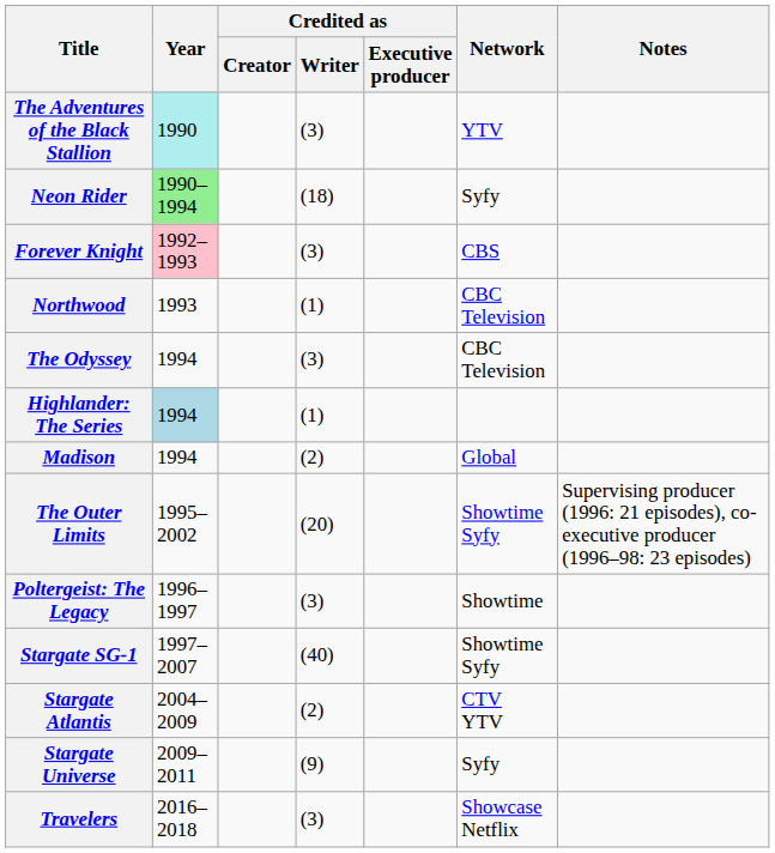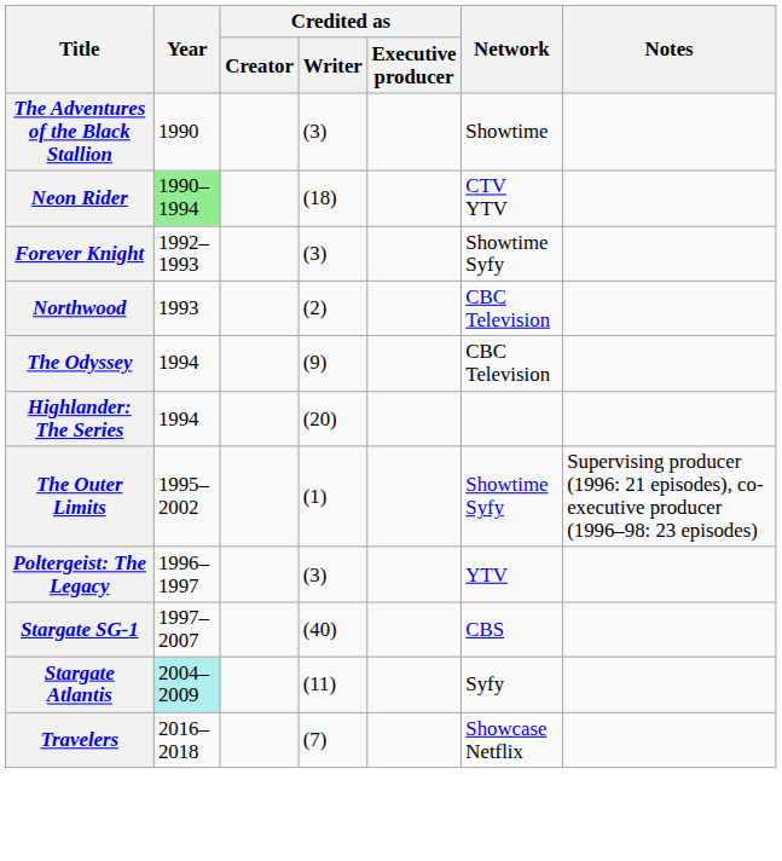 <table class="wikitable plainrowheaders sortable">
 <tr>
 <th rowspan="2" scope="col">Title</th>
 <th rowspan="2" scope="col">Year</th>
 <th colspan="3" scope="col">Credited as</th>
 <th rowspan="2" scope="col">Network</th>
 <th rowspan="2" scope="col" class="unsortable">Notes</th>
 </tr>
 <tr>
 <th>Creator</th>
 <th>Writer</th>
 <th>Executive<br>producer</th>
 </tr>
 <tr>
 <th scope=row><em><a href='#'>The Adventures of the Black Stallion</a></em></th>
-<td style="background: paleturquoise;">1990</td>
+<td>1990</td>
 <td></td>
 <td> (3)</td>
 <td></td>
-<td><a href='#'>YTV</a></td>
+<td>Showtime</td>
 <td></td>
 </tr>
 <tr>
 <th scope=row><em><a href='#'>Neon Rider</a></em></th>
 <td style="background: lightgreen;">1990–1994</td>
 <td></td>
 <td> (18)</td>
 <td></td>
-<td>Syfy</td>
+<td><a href='#'>CTV</a><br>YTV</td>
 <td></td>
 </tr>
 <tr>
 <th scope=row><em><a href='#'>Forever Knight</a></em></th>
-<td style="background: pink;">1992–1993</td>
+<td>1992–1993</td>
 <td></td>
 <td> (3)</td>
 <td></td>
-<td><a href='#'>CBS</a></td>
+<td>Showtime<br>Syfy</td>
 <td></td>
 </tr>
 <tr>
 <th scope=row><em><a href='#'>Northwood</a></em></th>
 <td>1993</td>
 <td></td>
-<td> (1)</td>
+<td> (2)</td>
 <td></td>
 <td><a href='#'>CBC Television</a></td>
 </tr>
 <tr>
 <th scope=row><em><a href='#'>The Odyssey</a></em></th>
 <td>1994</td>
 <td></td>
-<td> (3)</td>
+<td> (9)</td>
 <td></td>
 <td>CBC Television</td>
 <td></td>
 </tr>
 <tr>
 <th scope=row><em><a href='#'>Highlander: The Series</a></em></th>
-<td style="background: lightblue;">1994</td>
+<td>1994</td>
 <td></td>
-<td> (1)</td>
+<td> (20)</td>
 <td></td>
 <td></td>
-<td></td>
-</tr>
-<tr>
-<th scope=row><em><a href='#'>Madison</a></em></th>
-<td>1994</td>
-<td></td>
-<td> (2)</td>
-<td></td>
-<td><a href='#'>Global</a></td>
 <td></td>
 </tr>
 <tr>
 <th scope=row><em><a href='#'>The Outer Limits</a></em></th>
 <td>1995–2002</td>
 <td></td>
-<td> (20)</td>
+<td> (1)</td>
 <td></td>
 <td><a href='#'>Showtime</a><br><a href='#'>Syfy</a></td>
 <td>Supervising producer (1996: 21 episodes), co-executive producer (1996–98: 23 episodes)</td>
 </tr>
 <tr>
 <th scope=row><em><a href='#'>Poltergeist: The Legacy</a></em></th>
 <td>1996–1997</td>
 <td></td>
 <td> (3)</td>
 <td></td>
-<td>Showtime</td>
+<td><a href='#'>YTV</a></td>
 <td></td>
 </tr>
 <tr>
 <th scope=row><em><a href='#'>Stargate SG-1</a></em></th>
 <td>1997–2007</td>
 <td></td>
 <td> (40)</td>
 <td></td>
-<td>Showtime<br>Syfy</td>
+<td><a href='#'>CBS</a></td>
 <td></td>
 </tr>
 <tr>
 <th scope=row><em><a href='#'>Stargate Atlantis</a></em></th>
-<td>2004–2009</td>
+<td style="background: paleturquoise;">2004–2009</td>
 <td></td>
-<td> (2)</td>
-<td></td>
-<td><a href='#'>CTV</a><br>YTV</td>
-<td></td>
-</tr>
-<tr>
-<th scope=row><em><a href='#'>Stargate Universe</a></em></th>
-<td>2009–2011</td>
-<td></td>
-<td> (9)</td>
+<td> (11)</td>
 <td></td>
 <td>Syfy</td>
 <td></td>
 </tr>
 <tr>
 <th scope=row><em><a href='#'>Travelers</a></em></th>
 <td>2016–2018</td>
 <td></td>
-<td> (3)</td>
+<td> (7)</td>
 <td></td>
 <td><a href='#'>Showcase</a><br>Netflix</td>
 <td></td>
 </tr>
 </table>
